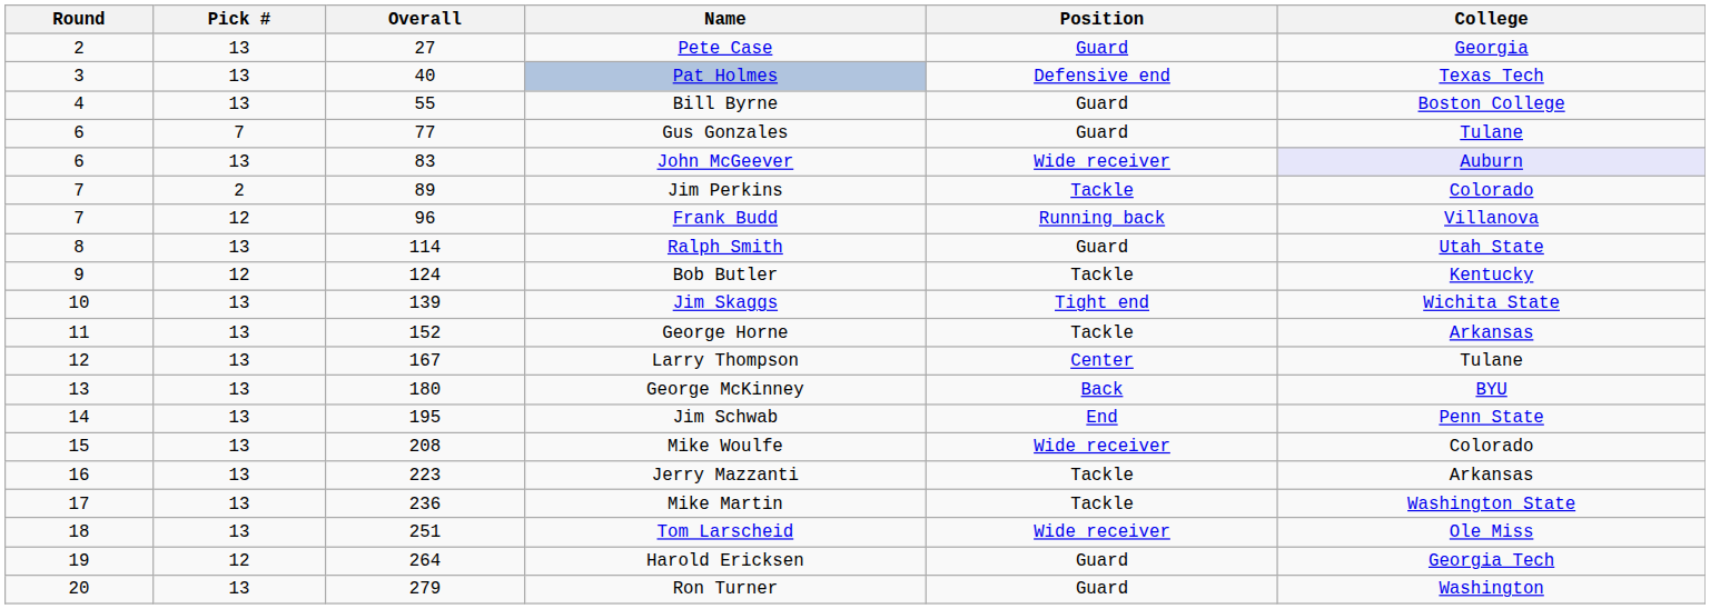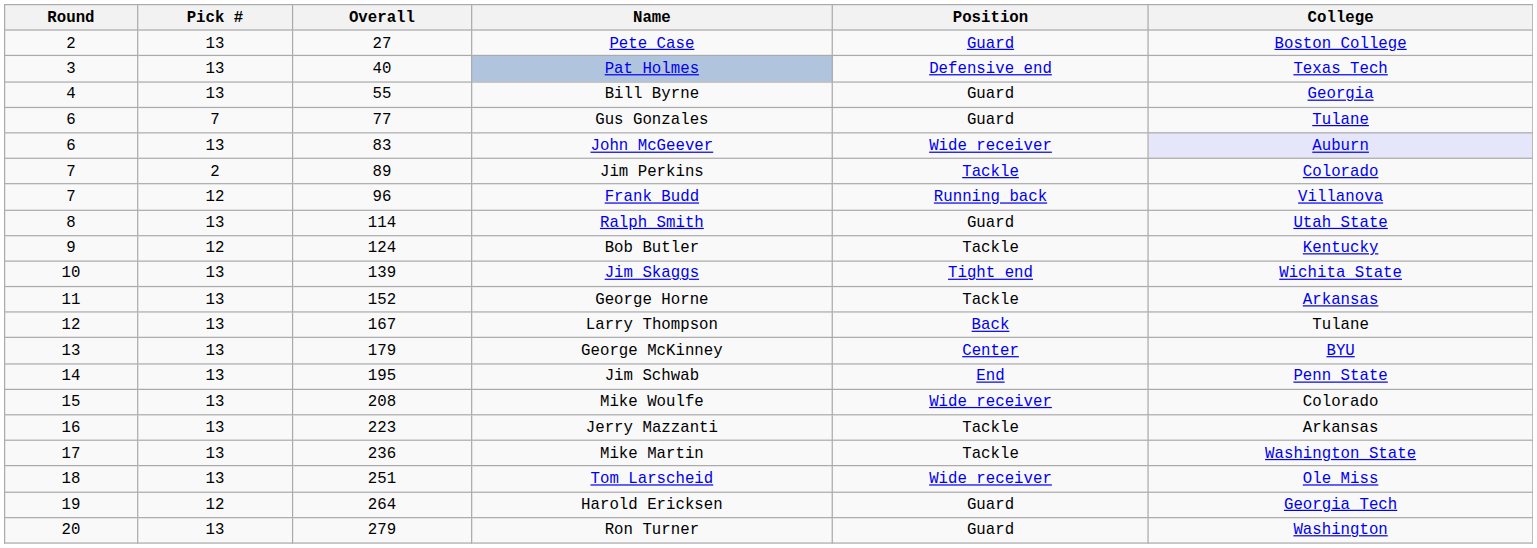 <table class="wikitable sortable sortable" style="width: 100%; text-align:center">
 <tr>
 <th>Round</th>
 <th>Pick #</th>
 <th>Overall</th>
 <th>Name</th>
 <th>Position</th>
 <th>College</th>
 </tr>
 <tr>
 <td>2</td>
 <td>13</td>
 <td>27</td>
 <td><a href='#'>Pete Case</a></td>
 <td><a href='#'>Guard</a></td>
-<td><a href='#'>Georgia</a></td>
+<td><a href='#'>Boston College</a></td>
 </tr>
 <tr>
 <td>3</td>
 <td>13</td>
 <td>40</td>
 <td bgcolor=lightsteelblue><a href='#'>Pat Holmes</a></td>
 <td><a href='#'>Defensive end</a></td>
 <td><a href='#'>Texas Tech</a></td>
 </tr>
 <tr>
 <td>4</td>
 <td>13</td>
 <td>55</td>
 <td>Bill Byrne</td>
 <td>Guard</td>
-<td><a href='#'>Boston College</a></td>
+<td><a href='#'>Georgia</a></td>
 </tr>
 <tr>
 <td>6</td>
 <td>7</td>
 <td>77</td>
 <td>Gus Gonzales</td>
 <td>Guard</td>
 <td><a href='#'>Tulane</a></td>
 </tr>
 <tr>
 <td>6</td>
 <td>13</td>
 <td>83</td>
 <td><a href='#'>John McGeever</a></td>
 <td><a href='#'>Wide receiver</a></td>
 <td style="background: lavender;"><a href='#'>Auburn</a></td>
 </tr>
 <tr>
 <td>7</td>
 <td>2</td>
 <td>89</td>
 <td>Jim Perkins</td>
 <td><a href='#'>Tackle</a></td>
 <td><a href='#'>Colorado</a></td>
 </tr>
 <tr>
 <td>7</td>
 <td>12</td>
 <td>96</td>
 <td><a href='#'>Frank Budd</a></td>
 <td><a href='#'>Running back</a></td>
 <td><a href='#'>Villanova</a></td>
 </tr>
 <tr>
 <td>8</td>
 <td>13</td>
 <td>114</td>
 <td><a href='#'>Ralph Smith</a></td>
 <td>Guard</td>
 <td><a href='#'>Utah State</a></td>
 </tr>
 <tr>
 <td>9</td>
 <td>12</td>
 <td>124</td>
 <td>Bob Butler</td>
 <td>Tackle</td>
 <td><a href='#'>Kentucky</a></td>
 </tr>
 <tr>
 <td>10</td>
 <td>13</td>
 <td>139</td>
 <td><a href='#'>Jim Skaggs</a></td>
 <td><a href='#'>Tight end</a></td>
 <td><a href='#'>Wichita State</a></td>
 </tr>
 <tr>
 <td>11</td>
 <td>13</td>
 <td>152</td>
 <td>George Horne</td>
 <td>Tackle</td>
 <td><a href='#'>Arkansas</a></td>
 </tr>
 <tr>
 <td>12</td>
 <td>13</td>
 <td>167</td>
 <td>Larry Thompson</td>
-<td><a href='#'>Center</a></td>
+<td><a href='#'>Back</a></td>
 <td>Tulane</td>
 </tr>
 <tr>
 <td>13</td>
 <td>13</td>
-<td>180</td>
+<td>179</td>
 <td>George McKinney</td>
-<td><a href='#'>Back</a></td>
+<td><a href='#'>Center</a></td>
 <td><a href='#'>BYU</a></td>
 </tr>
 <tr>
 <td>14</td>
 <td>13</td>
 <td>195</td>
 <td>Jim Schwab</td>
 <td><a href='#'>End</a></td>
 <td><a href='#'>Penn State</a></td>
 </tr>
 <tr>
 <td>15</td>
 <td>13</td>
 <td>208</td>
 <td>Mike Woulfe</td>
 <td><a href='#'>Wide receiver</a></td>
 <td>Colorado</td>
 </tr>
 <tr>
 <td>16</td>
 <td>13</td>
 <td>223</td>
 <td>Jerry Mazzanti</td>
 <td>Tackle</td>
 <td>Arkansas</td>
 </tr>
 <tr>
 <td>17</td>
 <td>13</td>
 <td>236</td>
 <td>Mike Martin</td>
 <td>Tackle</td>
 <td><a href='#'>Washington State</a></td>
 </tr>
 <tr>
 <td>18</td>
 <td>13</td>
 <td>251</td>
 <td><a href='#'>Tom Larscheid</a></td>
 <td><a href='#'>Wide receiver</a></td>
 <td><a href='#'>Ole Miss</a></td>
 </tr>
 <tr>
 <td>19</td>
 <td>12</td>
 <td>264</td>
 <td>Harold Ericksen</td>
 <td>Guard</td>
 <td><a href='#'>Georgia Tech</a></td>
 </tr>
 <tr>
 <td>20</td>
 <td>13</td>
 <td>279</td>
 <td>Ron Turner</td>
 <td>Guard</td>
 <td><a href='#'>Washington</a></td>
 </tr>
 </table>
